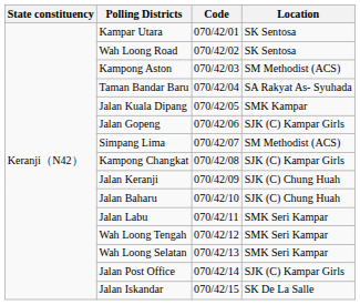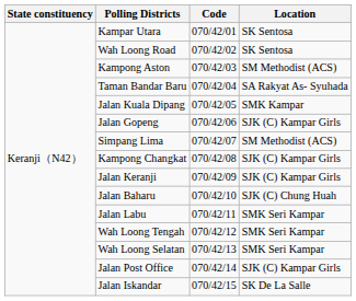 <table class="wikitable sortable mw-collapsible" style="white-space:nowrap;font-size:85%">
 <tr>
 <th>State constituency</th>
 <th>Polling Districts</th>
 <th>Code</th>
 <th>Location</th>
 </tr>
 <tr>
 <td rowspan="15">Keranji（N42）</td>
 <td>Kampar Utara</td>
 <td>070/42/01</td>
 <td>SK Sentosa</td>
 </tr>
 <tr>
 <td>Wah Loong Road</td>
 <td>070/42/02</td>
 <td>SK Sentosa</td>
 </tr>
 <tr>
 <td>Kampong Aston</td>
 <td>070/42/03</td>
 <td>SM Methodist (ACS)</td>
 </tr>
 <tr>
 <td>Taman Bandar Baru</td>
 <td>070/42/04</td>
 <td>SA Rakyat As- Syuhada</td>
 </tr>
 <tr>
 <td>Jalan Kuala Dipang</td>
 <td>070/42/05</td>
 <td>SMK Kampar</td>
 </tr>
 <tr>
 <td>Jalan Gopeng</td>
 <td>070/42/06</td>
 <td>SJK (C) Kampar Girls</td>
 </tr>
 <tr>
 <td>Simpang Lima</td>
 <td>070/42/07</td>
 <td>SM Methodist (ACS)</td>
 </tr>
 <tr>
 <td>Kampong Changkat</td>
 <td>070/42/08</td>
 <td>SJK (C) Kampar Girls</td>
 </tr>
 <tr>
 <td>Jalan Keranji</td>
 <td>070/42/09</td>
-<td>SJK (C) Chung Huah</td>
+<td>SJK (C) Kampar Girls</td>
 </tr>
 <tr>
 <td>Jalan Baharu</td>
 <td>070/42/10</td>
 <td>SJK (C) Chung Huah</td>
 </tr>
 <tr>
 <td>Jalan Labu</td>
 <td>070/42/11</td>
 <td>SMK Seri Kampar</td>
 </tr>
 <tr>
 <td>Wah Loong Tengah</td>
 <td>070/42/12</td>
 <td>SMK Seri Kampar</td>
 </tr>
 <tr>
 <td>Wah Loong Selatan</td>
 <td>070/42/13</td>
 <td>SMK Seri Kampar</td>
 </tr>
 <tr>
 <td>Jalan Post Office</td>
 <td>070/42/14</td>
 <td>SJK (C) Kampar Girls</td>
 </tr>
 <tr>
 <td>Jalan Iskandar</td>
 <td>070/42/15</td>
 <td>SK De La Salle</td>
 </tr>
 </table>
